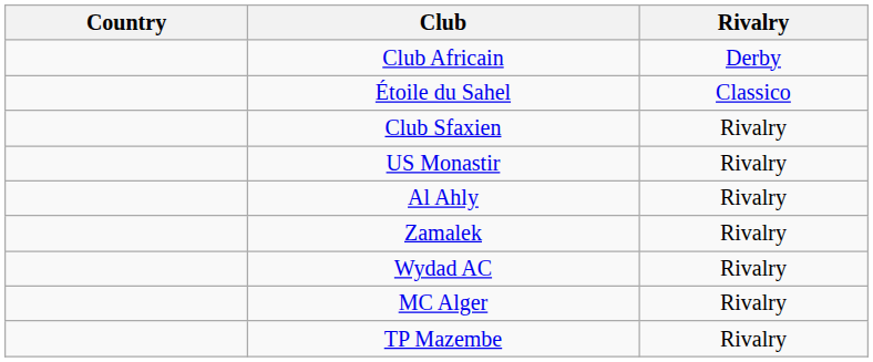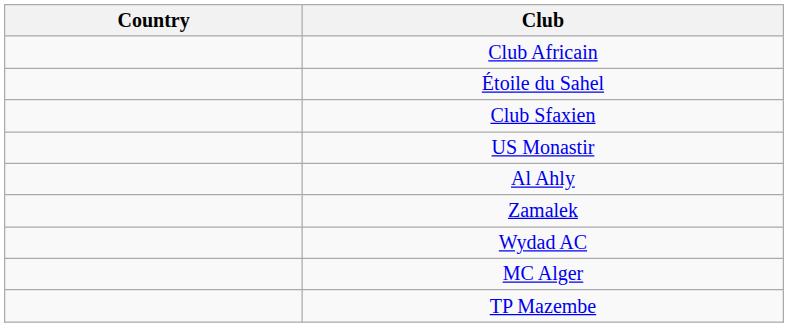 <table class="wikitable" style="width: 100%; text-align: center;">
 <tr>
 <th>Country</th>
 <th>Club</th>
-<th>Rivalry</th>
 </tr>
 <tr>
 <td></td>
 <td><a href='#'>Club Africain</a></td>
-<td><a href='#'>Derby</a></td>
 </tr>
 <tr>
 <td></td>
 <td><a href='#'>Étoile du Sahel</a></td>
-<td><a href='#'>Classico</a></td>
 </tr>
 <tr>
 <td></td>
 <td><a href='#'>Club Sfaxien</a></td>
-<td>Rivalry</td>
 </tr>
 <tr>
 <td></td>
 <td><a href='#'>US Monastir</a></td>
-<td>Rivalry</td>
 </tr>
 <tr>
 <td></td>
 <td><a href='#'>Al Ahly</a></td>
-<td>Rivalry</td>
 </tr>
 <tr>
 <td></td>
 <td><a href='#'>Zamalek</a></td>
-<td>Rivalry</td>
 </tr>
 <tr>
 <td></td>
 <td><a href='#'>Wydad AC</a></td>
-<td>Rivalry</td>
 </tr>
 <tr>
 <td></td>
 <td><a href='#'>MC Alger</a></td>
-<td>Rivalry</td>
 </tr>
 <tr>
 <td></td>
 <td><a href='#'>TP Mazembe</a></td>
-<td>Rivalry</td>
 </tr>
 </table>
